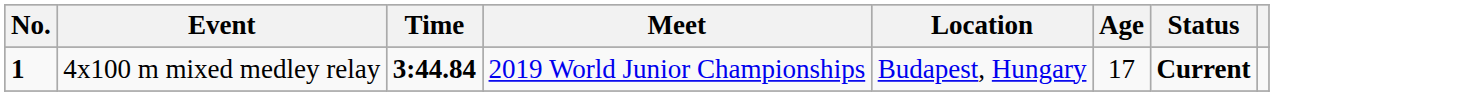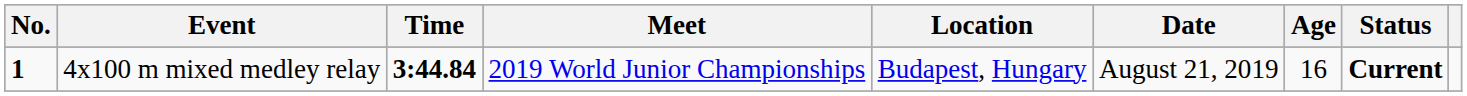 <table class="wikitable">
 <tr>
 <th>No.</th>
 <th>Event</th>
 <th>Time</th>
 <th>Meet</th>
 <th>Location</th>
+<th>Date</th>
 <th>Age</th>
 <th>Status</th>
 <th></th>
 </tr>
 <tr>
 <td><strong>1</strong></td>
 <td>4x100 m mixed medley relay</td>
 <td style="text-align:center;"><strong>3:44.84</strong></td>
 <td><a href='#'>2019 World Junior Championships</a></td>
 <td><a href='#'>Budapest</a>, <a href='#'>Hungary</a></td>
-<td style="text-align:center;">17</td>
+<td>August 21, 2019</td>
+<td style="text-align:center;">16</td>
 <td style="text-align:center;"><strong>Current</strong></td>
 <td style="text-align:center;"></td>
 </tr>
 </table>
